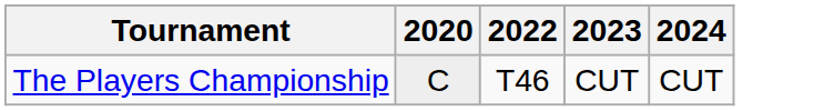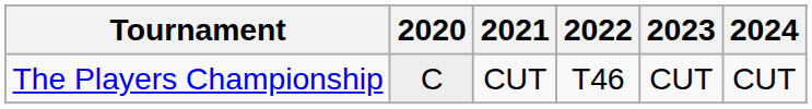 <table class="wikitable" style="font-size:95%;text-align:center;">
 <tr>
 <th>Tournament</th>
 <th>2020</th>
+<th>2021</th>
 <th>2022</th>
 <th>2023</th>
 <th>2024</th>
 </tr>
 <tr>
 <td align=left><a href='#'>The Players Championship</a></td>
 <td style="background:#eeeeee;">C</td>
+<td>CUT</td>
 <td>T46</td>
 <td>CUT</td>
 <td>CUT</td>
 </tr>
 </table>
